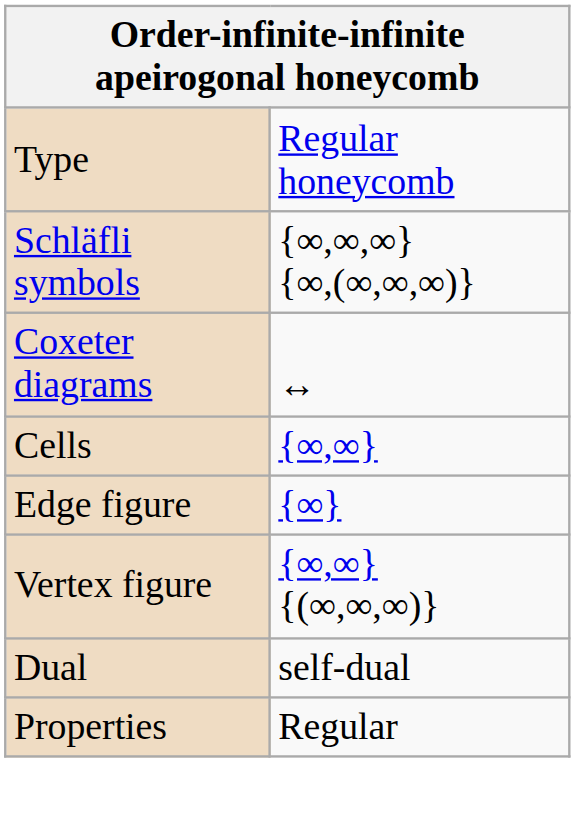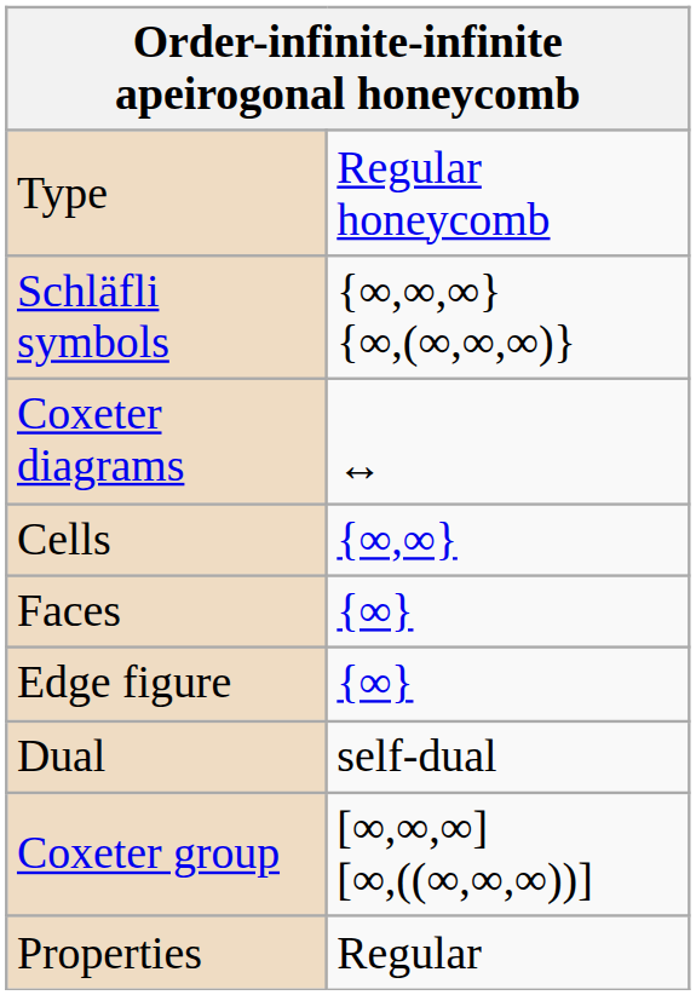 <table class="wikitable" align="right" style="margin-left:10px" width=240>
 <tr>
 <th bgcolor=#efdcc3 colspan=2>Order-infinite-infinite apeirogonal honeycomb</th>
 </tr>
 <tr>
 <td bgcolor=#efdcc3>Type</td>
 <td><a href='#'>Regular honeycomb</a></td>
 </tr>
 <tr>
 <td bgcolor=#efdcc3><a href='#'>Schläfli symbols</a></td>
 <td>{∞,∞,∞}<br>{∞,(∞,∞,∞)}</td>
 </tr>
 <tr>
 <td bgcolor=#efdcc3><a href='#'>Coxeter diagrams</a></td>
 <td><br> ↔ </td>
 </tr>
 <tr>
 <td bgcolor=#efdcc3>Cells</td>
 <td><a href='#'>{∞,∞}</a> </td>
 </tr>
 <tr>
-<td bgcolor=#efdcc3>Edge figure</td>
+<td bgcolor=#efdcc3>Faces</td>
 <td><a href='#'>{∞}</a></td>
 </tr>
 <tr>
-<td bgcolor=#efdcc3>Vertex figure</td>
-<td> <a href='#'>{∞,∞}</a><br> {(∞,∞,∞)}</td>
+<td bgcolor=#efdcc3>Edge figure</td>
+<td><a href='#'>{∞}</a></td>
 </tr>
 <tr>
 <td bgcolor=#efdcc3>Dual</td>
 <td>self-dual</td>
 </tr>
 <tr>
+<td bgcolor=#efdcc3><a href='#'>Coxeter group</a></td>
+<td>[∞,∞,∞]<br>[∞,((∞,∞,∞))]</td>
+</tr>
+<tr>
 <td bgcolor=#efdcc3>Properties</td>
 <td>Regular</td>
 </tr>
 </table>
